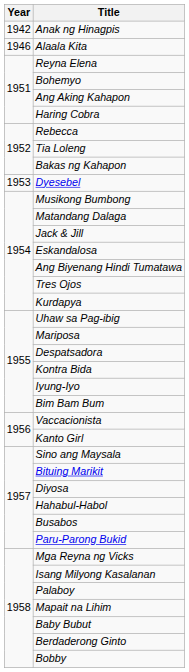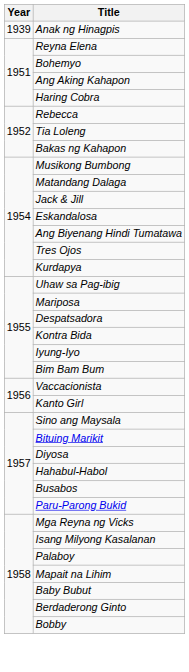 <table class="wikitable">
 <tr>
 <th>Year</th>
 <th>Title</th>
 </tr>
 <tr>
-<td>1942</td>
+<td>1939</td>
 <td><em>Anak ng Hinagpis</em></td>
-</tr>
-<tr>
-<td>1946</td>
-<td><em>Alaala Kita</em></td>
 </tr>
 <tr>
 <td rowspan="4">1951</td>
 <td><em>Reyna Elena</em></td>
 </tr>
 <tr>
 <td><em>Bohemyo</em></td>
 </tr>
 <tr>
 <td><em>Ang Aking Kahapon</em></td>
 </tr>
 <tr>
 <td><em>Haring Cobra</em></td>
 </tr>
 <tr>
 <td rowspan="3">1952</td>
 <td><em>Rebecca</em></td>
 </tr>
 <tr>
 <td><em>Tia Loleng</em></td>
 </tr>
 <tr>
 <td><em>Bakas ng Kahapon</em></td>
-</tr>
-<tr>
-<td>1953</td>
-<td><em><a href='#'>Dyesebel</a></em></td>
 </tr>
 <tr>
 <td rowspan="7">1954</td>
 <td><em>Musikong Bumbong</em></td>
 </tr>
 <tr>
 <td><em>Matandang Dalaga</em></td>
 </tr>
 <tr>
 <td><em>Jack & Jill</em></td>
 </tr>
 <tr>
 <td><em>Eskandalosa</em></td>
 </tr>
 <tr>
 <td><em>Ang Biyenang Hindi Tumatawa</em></td>
 </tr>
 <tr>
 <td><em>Tres Ojos</em></td>
 </tr>
 <tr>
 <td><em>Kurdapya</em></td>
 </tr>
 <tr>
 <td rowspan="6">1955</td>
 <td><em>Uhaw sa Pag-ibig</em></td>
 </tr>
 <tr>
 <td><em>Mariposa</em></td>
 </tr>
 <tr>
 <td><em>Despatsadora</em></td>
 </tr>
 <tr>
 <td><em>Kontra Bida</em></td>
 </tr>
 <tr>
 <td><em>Iyung-Iyo</em></td>
 </tr>
 <tr>
 <td><em>Bim Bam Bum</em></td>
 </tr>
 <tr>
 <td rowspan="2">1956</td>
 <td><em>Vaccacionista</em></td>
 </tr>
 <tr>
 <td><em>Kanto Girl</em></td>
 </tr>
 <tr>
 <td rowspan="6">1957</td>
 <td><em>Sino ang Maysala</em></td>
 </tr>
 <tr>
 <td><em><a href='#'>Bituing Marikit</a></em></td>
 </tr>
 <tr>
 <td><em>Diyosa</em></td>
 </tr>
 <tr>
 <td><em>Hahabul-Habol</em></td>
 </tr>
 <tr>
 <td><em>Busabos</em></td>
 </tr>
 <tr>
 <td><em><a href='#'>Paru-Parong Bukid</a></em></td>
 </tr>
 <tr>
 <td rowspan="7">1958</td>
 <td><em>Mga Reyna ng Vicks</em></td>
 </tr>
 <tr>
 <td><em>Isang Milyong Kasalanan</em></td>
 </tr>
 <tr>
 <td><em>Palaboy</em></td>
 </tr>
 <tr>
 <td><em>Mapait na Lihim</em></td>
 </tr>
 <tr>
 <td><em>Baby Bubut</em></td>
 </tr>
 <tr>
 <td><em>Berdaderong Ginto</em></td>
 </tr>
 <tr>
 <td><em>Bobby</em></td>
 </tr>
 </table>
